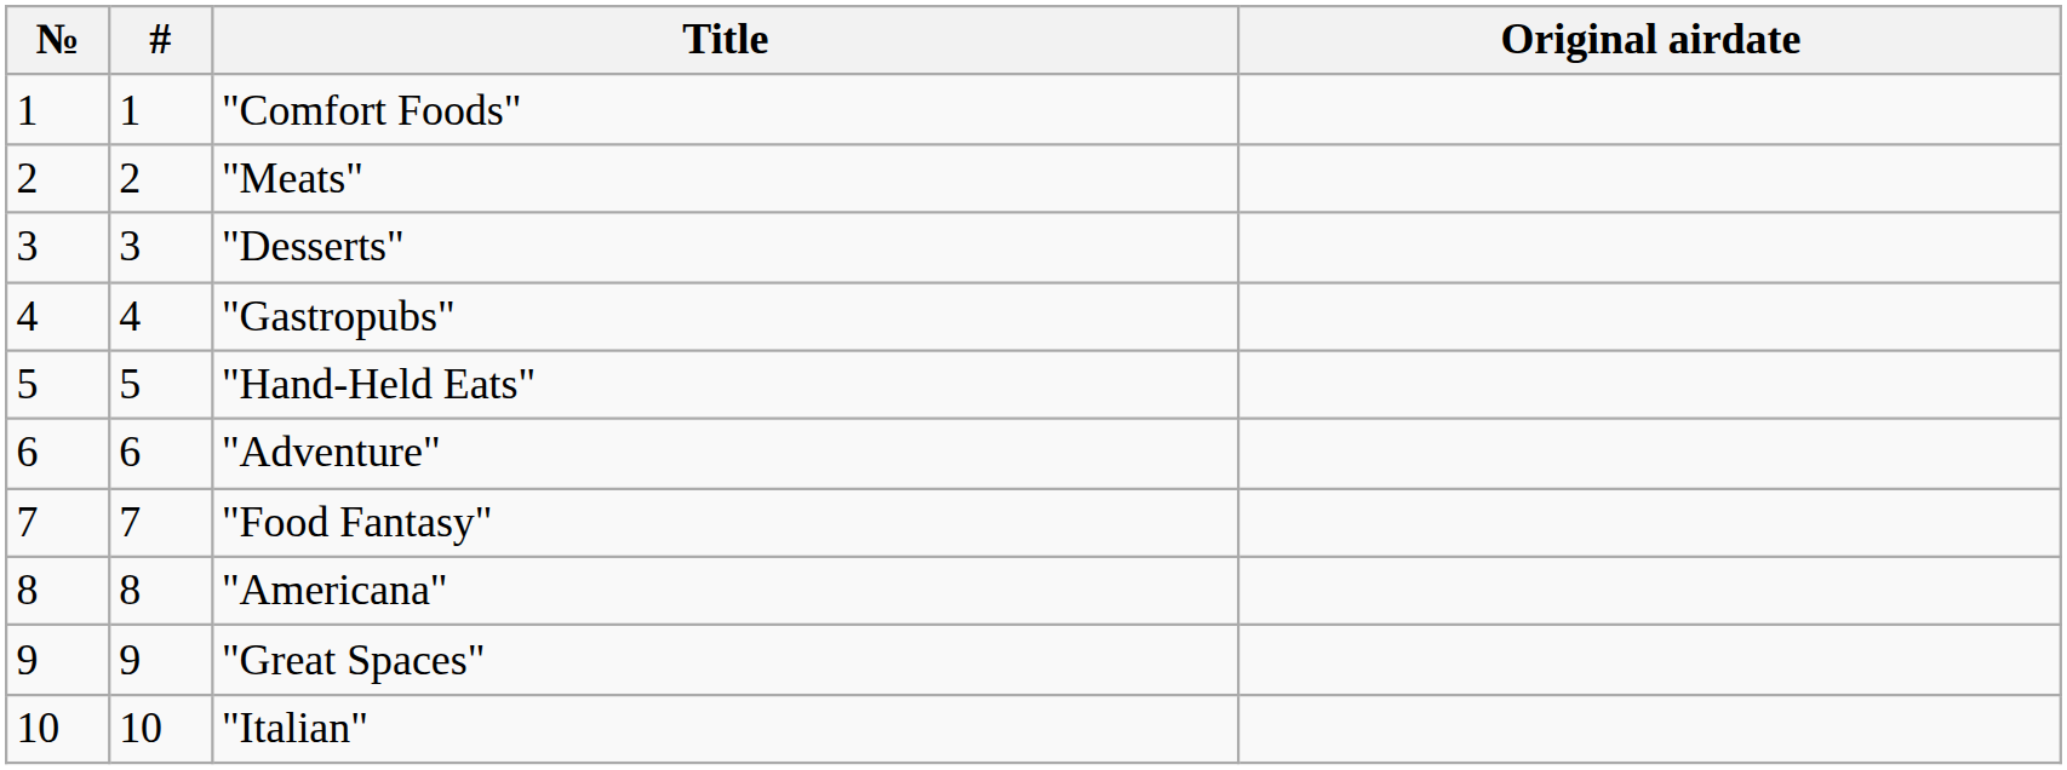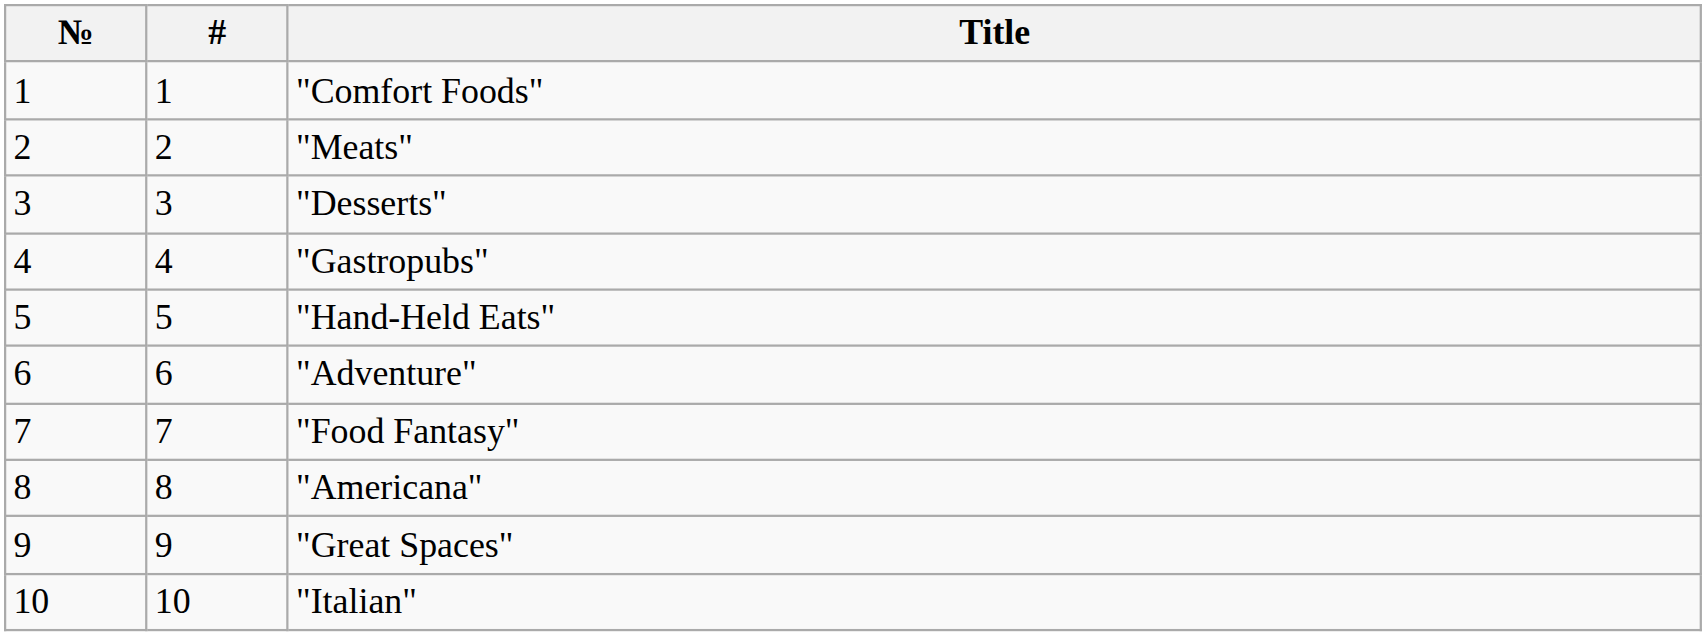 <table class="wikitable" style="width:60%;">
 <tr>
 <th style="width:5%;">№</th>
 <th style="width:5%;">#</th>
 <th style="width:50%;">Title</th>
-<th style="width:40%;">Original airdate</th>
 </tr>
 <tr>
 <td>1</td>
 <td>1</td>
 <td>"Comfort Foods"</td>
-<td></td>
 </tr>
 <tr>
 <td>2</td>
 <td>2</td>
 <td>"Meats"</td>
-<td></td>
 </tr>
 <tr>
 <td>3</td>
 <td>3</td>
 <td>"Desserts"</td>
-<td></td>
 </tr>
 <tr>
 <td>4</td>
 <td>4</td>
 <td>"Gastropubs"</td>
-<td></td>
 </tr>
 <tr>
 <td>5</td>
 <td>5</td>
 <td>"Hand-Held Eats"</td>
-<td></td>
 </tr>
 <tr>
 <td>6</td>
 <td>6</td>
 <td>"Adventure"</td>
-<td></td>
 </tr>
 <tr>
 <td>7</td>
 <td>7</td>
 <td>"Food Fantasy"</td>
-<td></td>
 </tr>
 <tr>
 <td>8</td>
 <td>8</td>
 <td>"Americana"</td>
-<td></td>
 </tr>
 <tr>
 <td>9</td>
 <td>9</td>
 <td>"Great Spaces"</td>
-<td></td>
 </tr>
 <tr>
 <td>10</td>
 <td>10</td>
 <td>"Italian"</td>
-<td></td>
 </tr>
 </table>
